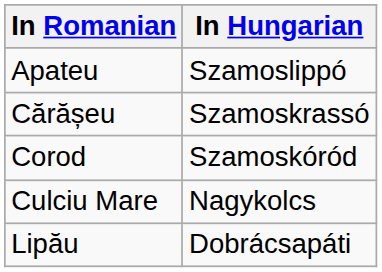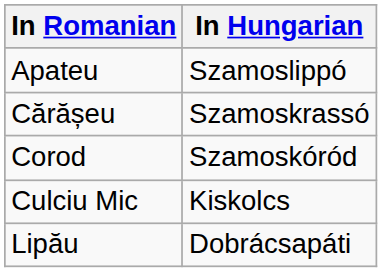 <table class="wikitable">
 <tr>
 <th>In <a href='#'>Romanian</a></th>
 <th>In <a href='#'> Hungarian</a></th>
 </tr>
 <tr>
 <td>Apateu</td>
 <td>Szamoslippó</td>
 </tr>
 <tr>
 <td>Cărășeu</td>
 <td>Szamoskrassó</td>
 </tr>
 <tr>
 <td>Corod</td>
 <td>Szamoskóród</td>
 </tr>
 <tr>
-<td>Culciu Mare</td>
-<td>Nagykolcs</td>
+<td>Culciu Mic</td>
+<td>Kiskolcs</td>
 </tr>
 <tr>
 <td>Lipău</td>
 <td>Dobrácsapáti</td>
 </tr>
 </table>
